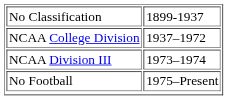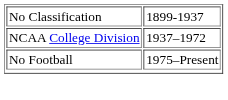 <table border="1" cellpadding="2">
 <tr>
 <td>No Classification</td>
 <td>1899-1937</td>
 </tr>
 <tr>
 <td>NCAA <a href='#'>College Division</a></td>
 <td>1937–1972</td>
 </tr>
 <tr>
-<td>NCAA <a href='#'>Division III</a></td>
-<td>1973–1974</td>
-</tr>
-<tr>
 <td>No Football</td>
 <td>1975–Present</td>
 </tr>
 <tr>
 </tr>
 </table>
